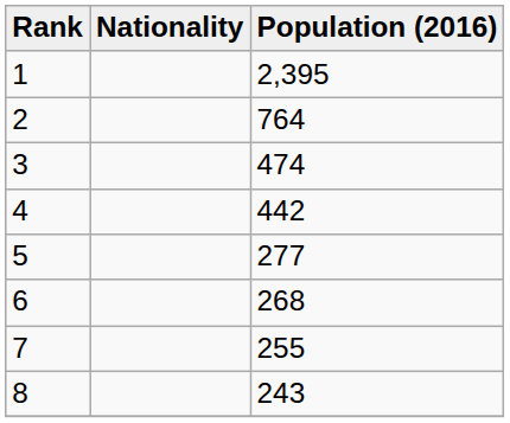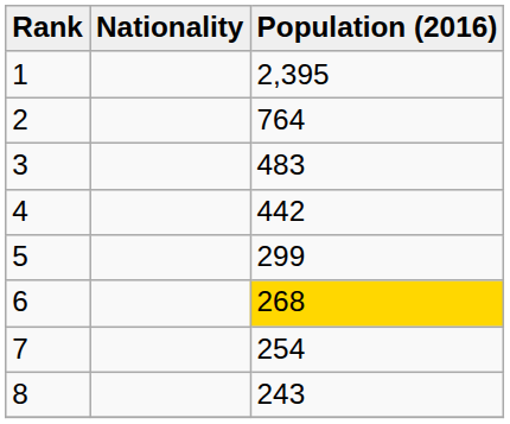 <table class="wikitable">
 <tr>
 <th style="background:#efefef;">Rank</th>
 <th style="background:#efefef;">Nationality</th>
 <th style="background:#efefef;">Population (2016)</th>
 </tr>
 <tr>
 <td>1</td>
 <td></td>
 <td>2,395</td>
 </tr>
 <tr>
 <td>2</td>
 <td></td>
 <td>764</td>
 </tr>
 <tr>
 <td>3</td>
 <td></td>
-<td>474</td>
+<td>483</td>
 </tr>
 <tr>
 <td>4</td>
 <td></td>
 <td>442</td>
 </tr>
 <tr>
 <td>5</td>
 <td></td>
-<td>277</td>
+<td>299</td>
 </tr>
 <tr>
 <td>6</td>
 <td></td>
-<td>268</td>
+<td style="background: gold;">268</td>
 </tr>
 <tr>
 <td>7</td>
 <td></td>
-<td>255</td>
+<td>254</td>
 </tr>
 <tr>
 <td>8</td>
 <td></td>
 <td>243</td>
 </tr>
 <tr>
 </tr>
 </table>
